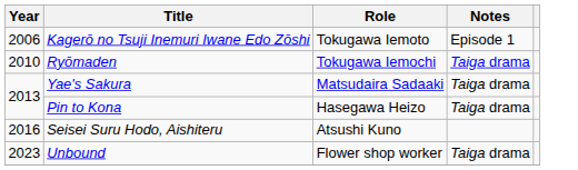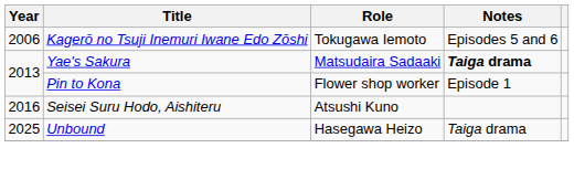 <table class="wikitable">
 <tr>
 <th>Year</th>
 <th>Title</th>
 <th>Role</th>
 <th>Notes</th>
 <th></th>
 </tr>
 <tr>
 <td>2006</td>
 <td><em><a href='#'>Kagerō no Tsuji Inemuri Iwane Edo Zōshi</a></em></td>
 <td>Tokugawa Iemoto</td>
-<td>Episode 1</td>
-<td></td>
-</tr>
-<tr>
-<td>2010</td>
-<td><em><a href='#'>Ryōmaden</a></em></td>
-<td><a href='#'>Tokugawa Iemochi</a></td>
-<td><a href='#'><em>Taiga</em> drama</a></td>
+<td>Episodes 5 and 6</td>
 <td></td>
 </tr>
 <tr>
 <td rowspan="2">2013</td>
 <td><em><a href='#'>Yae's  Sakura</a></em></td>
 <td><a href='#'>Matsudaira Sadaaki</a></td>
-<td><em>Taiga</em> drama</td>
+<td><strong><em>Taiga</em> drama</strong></td>
 <td></td>
 </tr>
 <tr>
 <td><em><a href='#'>Pin to Kona</a></em></td>
-<td>Hasegawa Heizo</td>
-<td><em>Taiga</em> drama</td>
+<td>Flower shop worker</td>
+<td>Episode 1</td>
 <td></td>
 </tr>
 <tr>
 <td>2016</td>
 <td><em>Seisei Suru Hodo, Aishiteru</em></td>
 <td>Atsushi Kuno</td>
 <td></td>
 <td></td>
 </tr>
 <tr>
-<td>2023</td>
+<td>2025</td>
 <td><em><a href='#'>Unbound</a></em></td>
-<td>Flower shop worker</td>
+<td>Hasegawa Heizo</td>
 <td><em>Taiga</em> drama</td>
 <td></td>
 </tr>
 <tr>
 </tr>
 </table>
